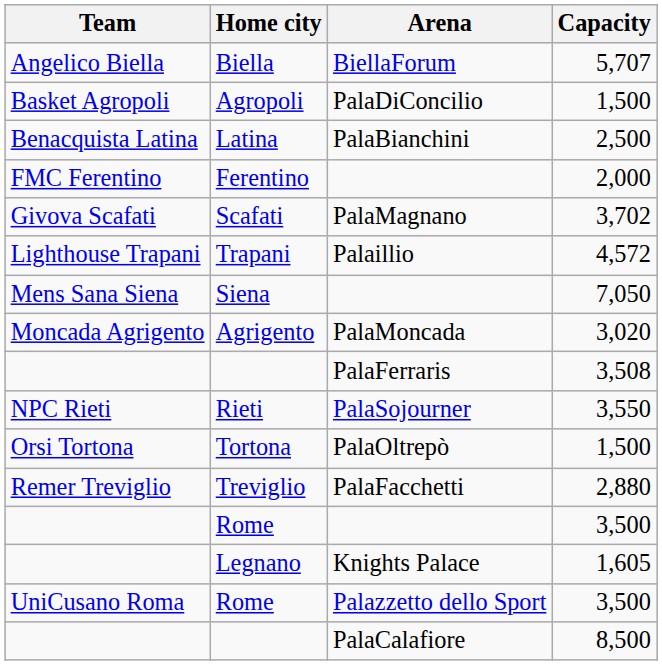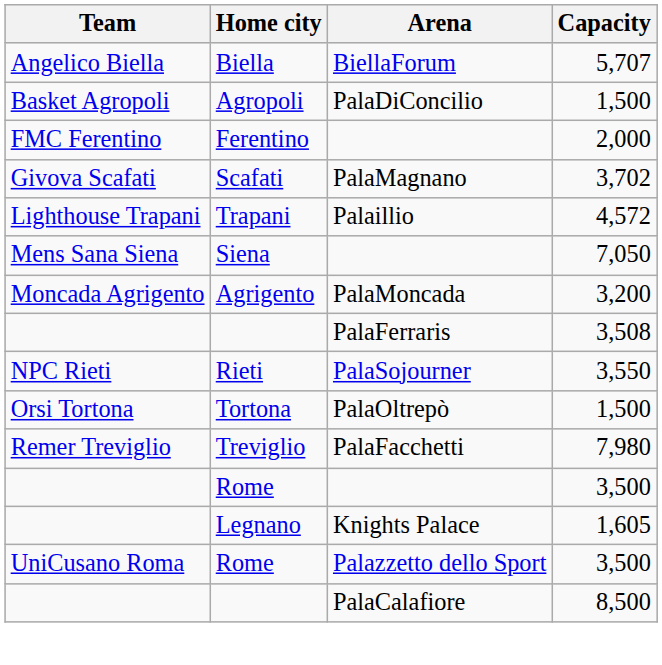 <table class="wikitable sortable" style="margin:1em 2em 1em 1em;">
 <tr>
 <th>Team</th>
 <th>Home city</th>
 <th>Arena</th>
 <th>Capacity</th>
 </tr>
 <tr>
 <td><a href='#'>Angelico Biella</a></td>
 <td><a href='#'>Biella</a></td>
 <td><a href='#'>BiellaForum</a></td>
 <td align=right>5,707</td>
 </tr>
 <tr>
 <td><a href='#'>Basket Agropoli</a></td>
 <td><a href='#'>Agropoli</a></td>
 <td>PalaDiConcilio</td>
 <td align=right>1,500</td>
-</tr>
-<tr>
-<td><a href='#'>Benacquista Latina</a></td>
-<td><a href='#'>Latina</a></td>
-<td>PalaBianchini</td>
-<td align=right>2,500</td>
 </tr>
 <tr>
 <td><a href='#'>FMC Ferentino</a></td>
 <td><a href='#'>Ferentino</a></td>
 <td></td>
 <td align=right>2,000</td>
 </tr>
 <tr>
 <td><a href='#'>Givova Scafati</a></td>
 <td><a href='#'>Scafati</a></td>
 <td>PalaMagnano</td>
 <td align=right>3,702</td>
 </tr>
 <tr>
 <td><a href='#'>Lighthouse Trapani</a></td>
 <td><a href='#'>Trapani</a></td>
 <td>Palaillio</td>
 <td align=right>4,572</td>
 </tr>
 <tr>
 <td><a href='#'>Mens Sana Siena</a></td>
 <td><a href='#'>Siena</a></td>
 <td></td>
 <td align=right>7,050</td>
 </tr>
 <tr>
 <td><a href='#'>Moncada Agrigento</a></td>
 <td><a href='#'>Agrigento</a></td>
 <td>PalaMoncada</td>
-<td align=right>3,020</td>
+<td align=right>3,200</td>
 </tr>
 <tr>
 <td></td>
 <td></td>
 <td>PalaFerraris</td>
 <td align=right>3,508</td>
 </tr>
 <tr>
 <td><a href='#'>NPC Rieti</a></td>
 <td><a href='#'>Rieti</a></td>
 <td><a href='#'>PalaSojourner</a></td>
 <td align=right>3,550</td>
 </tr>
 <tr>
 <td><a href='#'>Orsi Tortona</a></td>
 <td><a href='#'>Tortona</a></td>
 <td>PalaOltrepò</td>
 <td align=right>1,500</td>
 </tr>
 <tr>
 <td><a href='#'>Remer Treviglio</a></td>
 <td><a href='#'>Treviglio</a></td>
 <td>PalaFacchetti</td>
-<td align=right>2,880</td>
+<td align=right>7,980</td>
 </tr>
 <tr>
 <td></td>
 <td><a href='#'>Rome</a></td>
 <td></td>
 <td align=right>3,500</td>
 </tr>
 <tr>
 <td></td>
 <td><a href='#'>Legnano</a></td>
 <td>Knights Palace</td>
 <td align=right>1,605</td>
 </tr>
 <tr>
 <td><a href='#'>UniCusano Roma</a></td>
 <td><a href='#'>Rome</a></td>
 <td><a href='#'>Palazzetto dello Sport</a></td>
 <td align=right>3,500</td>
 </tr>
 <tr>
 <td></td>
 <td></td>
 <td>PalaCalafiore</td>
 <td align=right>8,500</td>
 </tr>
 </table>
